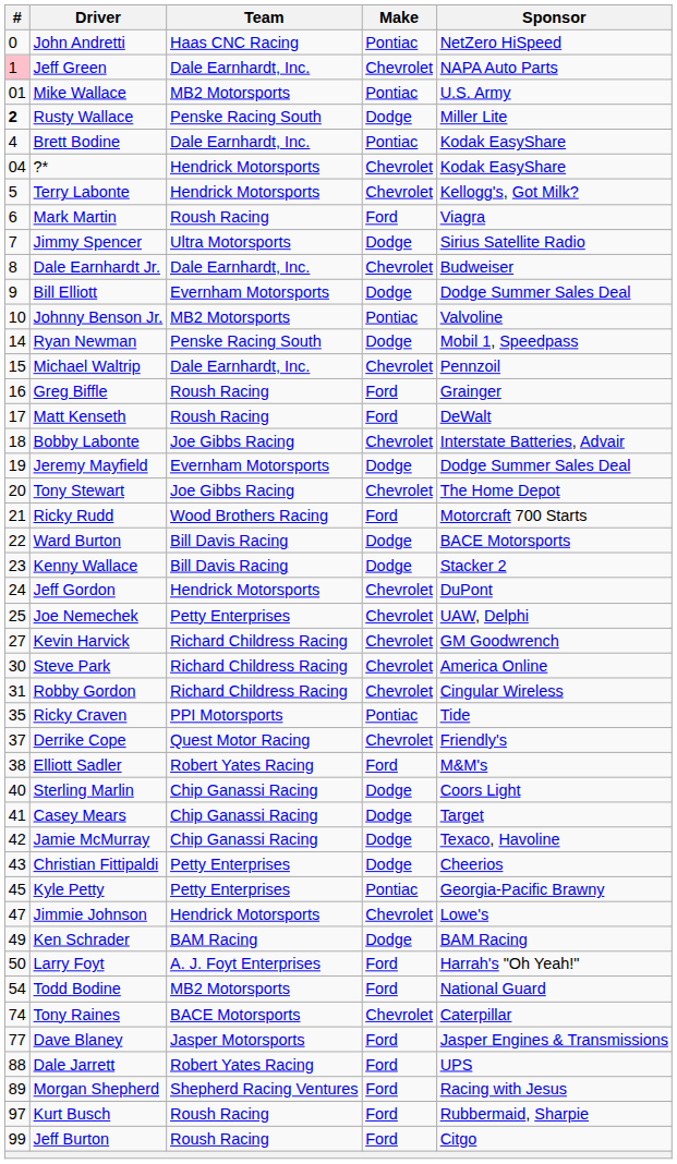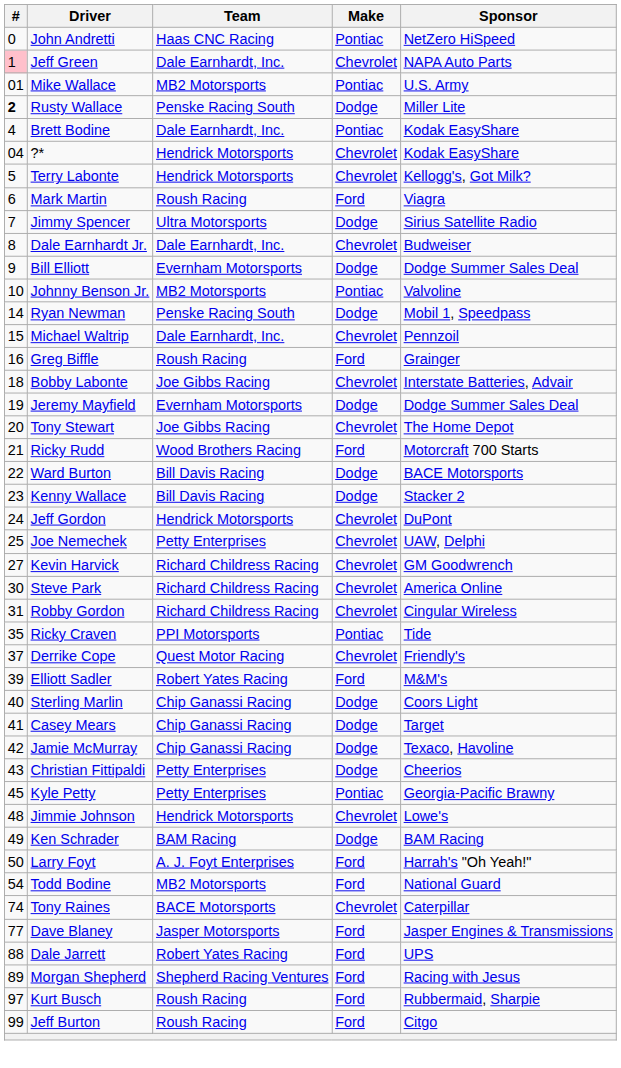 <table class="wikitable" style="font-size:95%">
 <tr>
 <th>#</th>
 <th>Driver</th>
 <th>Team</th>
 <th>Make</th>
 <th>Sponsor</th>
 </tr>
 <tr>
 <td>0</td>
 <td><a href='#'>John Andretti</a></td>
 <td><a href='#'>Haas CNC Racing</a></td>
 <td><a href='#'>Pontiac</a></td>
 <td><a href='#'>NetZero HiSpeed</a></td>
 </tr>
 <tr>
 <td style="background: pink;">1</td>
 <td><a href='#'>Jeff Green</a></td>
 <td><a href='#'>Dale Earnhardt, Inc.</a></td>
 <td><a href='#'>Chevrolet</a></td>
 <td><a href='#'>NAPA Auto Parts</a></td>
 </tr>
 <tr>
 <td>01</td>
 <td><a href='#'>Mike Wallace</a></td>
 <td><a href='#'>MB2 Motorsports</a></td>
 <td><a href='#'>Pontiac</a></td>
 <td><a href='#'>U.S. Army</a></td>
 </tr>
 <tr>
 <td><strong>2</strong></td>
 <td><a href='#'>Rusty Wallace</a></td>
 <td><a href='#'>Penske Racing South</a></td>
 <td><a href='#'>Dodge</a></td>
 <td><a href='#'>Miller Lite</a></td>
 </tr>
 <tr>
 <td>4</td>
 <td><a href='#'>Brett Bodine</a></td>
 <td><a href='#'>Dale Earnhardt, Inc.</a></td>
 <td><a href='#'>Pontiac</a></td>
 <td><a href='#'>Kodak EasyShare</a></td>
 </tr>
 <tr>
 <td>04</td>
 <td>?*</td>
 <td><a href='#'>Hendrick Motorsports</a></td>
 <td><a href='#'>Chevrolet</a></td>
 <td><a href='#'>Kodak EasyShare</a></td>
 </tr>
 <tr>
 <td>5</td>
 <td><a href='#'>Terry Labonte</a></td>
 <td><a href='#'>Hendrick Motorsports</a></td>
 <td><a href='#'>Chevrolet</a></td>
 <td><a href='#'>Kellogg's</a>, <a href='#'>Got Milk?</a></td>
 </tr>
 <tr>
 <td>6</td>
 <td><a href='#'>Mark Martin</a></td>
 <td><a href='#'>Roush Racing</a></td>
 <td><a href='#'>Ford</a></td>
 <td><a href='#'>Viagra</a></td>
 </tr>
 <tr>
 <td>7</td>
 <td><a href='#'>Jimmy Spencer</a></td>
 <td><a href='#'>Ultra Motorsports</a></td>
 <td><a href='#'>Dodge</a></td>
 <td><a href='#'>Sirius Satellite Radio</a></td>
 </tr>
 <tr>
 <td>8</td>
 <td><a href='#'>Dale Earnhardt Jr.</a></td>
 <td><a href='#'>Dale Earnhardt, Inc.</a></td>
 <td><a href='#'>Chevrolet</a></td>
 <td><a href='#'>Budweiser</a></td>
 </tr>
 <tr>
 <td>9</td>
 <td><a href='#'>Bill Elliott</a></td>
 <td><a href='#'>Evernham Motorsports</a></td>
 <td><a href='#'>Dodge</a></td>
 <td><a href='#'>Dodge Summer Sales Deal</a></td>
 </tr>
 <tr>
 <td>10</td>
 <td><a href='#'>Johnny Benson Jr.</a></td>
 <td><a href='#'>MB2 Motorsports</a></td>
 <td><a href='#'>Pontiac</a></td>
 <td><a href='#'>Valvoline</a></td>
 </tr>
 <tr>
 <td>14</td>
 <td><a href='#'>Ryan Newman</a></td>
 <td><a href='#'>Penske Racing South</a></td>
 <td><a href='#'>Dodge</a></td>
 <td><a href='#'>Mobil 1</a>, <a href='#'>Speedpass</a></td>
 </tr>
 <tr>
 <td>15</td>
 <td><a href='#'>Michael Waltrip</a></td>
 <td><a href='#'>Dale Earnhardt, Inc.</a></td>
 <td><a href='#'>Chevrolet</a></td>
 <td><a href='#'>Pennzoil</a></td>
 </tr>
 <tr>
 <td>16</td>
 <td><a href='#'>Greg Biffle</a></td>
 <td><a href='#'>Roush Racing</a></td>
 <td><a href='#'>Ford</a></td>
 <td><a href='#'>Grainger</a></td>
 </tr>
 <tr>
-<td>17</td>
-<td><a href='#'>Matt Kenseth</a></td>
-<td><a href='#'>Roush Racing</a></td>
-<td><a href='#'>Ford</a></td>
-<td><a href='#'>DeWalt</a></td>
-</tr>
-<tr>
 <td>18</td>
 <td><a href='#'>Bobby Labonte</a></td>
 <td><a href='#'>Joe Gibbs Racing</a></td>
 <td><a href='#'>Chevrolet</a></td>
 <td><a href='#'>Interstate Batteries</a>, <a href='#'>Advair</a></td>
 </tr>
 <tr>
 <td>19</td>
 <td><a href='#'>Jeremy Mayfield</a></td>
 <td><a href='#'>Evernham Motorsports</a></td>
 <td><a href='#'>Dodge</a></td>
 <td><a href='#'>Dodge Summer Sales Deal</a></td>
 </tr>
 <tr>
 <td>20</td>
 <td><a href='#'>Tony Stewart</a></td>
 <td><a href='#'>Joe Gibbs Racing</a></td>
 <td><a href='#'>Chevrolet</a></td>
 <td><a href='#'>The Home Depot</a></td>
 </tr>
 <tr>
 <td>21</td>
 <td><a href='#'>Ricky Rudd</a></td>
 <td><a href='#'>Wood Brothers Racing</a></td>
 <td><a href='#'>Ford</a></td>
 <td><a href='#'>Motorcraft</a> 700 Starts</td>
 </tr>
 <tr>
 <td>22</td>
 <td><a href='#'>Ward Burton</a></td>
 <td><a href='#'>Bill Davis Racing</a></td>
 <td><a href='#'>Dodge</a></td>
 <td><a href='#'>BACE Motorsports</a></td>
 </tr>
 <tr>
 <td>23</td>
 <td><a href='#'>Kenny Wallace</a></td>
 <td><a href='#'>Bill Davis Racing</a></td>
 <td><a href='#'>Dodge</a></td>
 <td><a href='#'>Stacker 2</a></td>
 </tr>
 <tr>
 <td>24</td>
 <td><a href='#'>Jeff Gordon</a></td>
 <td><a href='#'>Hendrick Motorsports</a></td>
 <td><a href='#'>Chevrolet</a></td>
 <td><a href='#'>DuPont</a></td>
 </tr>
 <tr>
 <td>25</td>
 <td><a href='#'>Joe Nemechek</a></td>
 <td><a href='#'>Petty Enterprises</a></td>
 <td><a href='#'>Chevrolet</a></td>
 <td><a href='#'>UAW</a>, <a href='#'>Delphi</a></td>
 </tr>
 <tr>
 <td>27</td>
 <td><a href='#'>Kevin Harvick</a></td>
 <td><a href='#'>Richard Childress Racing</a></td>
 <td><a href='#'>Chevrolet</a></td>
 <td><a href='#'>GM Goodwrench</a></td>
 </tr>
 <tr>
 <td>30</td>
 <td><a href='#'>Steve Park</a></td>
 <td><a href='#'>Richard Childress Racing</a></td>
 <td><a href='#'>Chevrolet</a></td>
 <td><a href='#'>America Online</a></td>
 </tr>
 <tr>
 <td>31</td>
 <td><a href='#'>Robby Gordon</a></td>
 <td><a href='#'>Richard Childress Racing</a></td>
 <td><a href='#'>Chevrolet</a></td>
 <td><a href='#'>Cingular Wireless</a></td>
 </tr>
 <tr>
 <td>35</td>
 <td><a href='#'>Ricky Craven</a></td>
 <td><a href='#'>PPI Motorsports</a></td>
 <td><a href='#'>Pontiac</a></td>
 <td><a href='#'>Tide</a></td>
 </tr>
 <tr>
 <td>37</td>
 <td><a href='#'>Derrike Cope</a></td>
 <td><a href='#'>Quest Motor Racing</a></td>
 <td><a href='#'>Chevrolet</a></td>
 <td><a href='#'>Friendly's</a></td>
 </tr>
 <tr>
-<td>38</td>
+<td>39</td>
 <td><a href='#'>Elliott Sadler</a></td>
 <td><a href='#'>Robert Yates Racing</a></td>
 <td><a href='#'>Ford</a></td>
 <td><a href='#'>M&M's</a></td>
 </tr>
 <tr>
 <td>40</td>
 <td><a href='#'>Sterling Marlin</a></td>
 <td><a href='#'>Chip Ganassi Racing</a></td>
 <td><a href='#'>Dodge</a></td>
 <td><a href='#'>Coors Light</a></td>
 </tr>
 <tr>
 <td>41</td>
 <td><a href='#'>Casey Mears</a></td>
 <td><a href='#'>Chip Ganassi Racing</a></td>
 <td><a href='#'>Dodge</a></td>
 <td><a href='#'>Target</a></td>
 </tr>
 <tr>
 <td>42</td>
 <td><a href='#'>Jamie McMurray</a></td>
 <td><a href='#'>Chip Ganassi Racing</a></td>
 <td><a href='#'>Dodge</a></td>
 <td><a href='#'>Texaco</a>, <a href='#'>Havoline</a></td>
 </tr>
 <tr>
 <td>43</td>
 <td><a href='#'>Christian Fittipaldi</a></td>
 <td><a href='#'>Petty Enterprises</a></td>
 <td><a href='#'>Dodge</a></td>
 <td><a href='#'>Cheerios</a></td>
 </tr>
 <tr>
 <td>45</td>
 <td><a href='#'>Kyle Petty</a></td>
 <td><a href='#'>Petty Enterprises</a></td>
 <td><a href='#'>Pontiac</a></td>
 <td><a href='#'>Georgia-Pacific Brawny</a></td>
 </tr>
 <tr>
-<td>47</td>
+<td>48</td>
 <td><a href='#'>Jimmie Johnson</a></td>
 <td><a href='#'>Hendrick Motorsports</a></td>
 <td><a href='#'>Chevrolet</a></td>
 <td><a href='#'>Lowe's</a></td>
 </tr>
 <tr>
 <td>49</td>
 <td><a href='#'>Ken Schrader</a></td>
 <td><a href='#'>BAM Racing</a></td>
 <td><a href='#'>Dodge</a></td>
 <td><a href='#'>BAM Racing</a></td>
 </tr>
 <tr>
 <td>50</td>
 <td><a href='#'>Larry Foyt</a></td>
 <td><a href='#'>A. J. Foyt Enterprises</a></td>
 <td><a href='#'>Ford</a></td>
 <td><a href='#'>Harrah's</a> "Oh Yeah!"</td>
 </tr>
 <tr>
 <td>54</td>
 <td><a href='#'>Todd Bodine</a></td>
 <td><a href='#'>MB2 Motorsports</a></td>
 <td><a href='#'>Ford</a></td>
 <td><a href='#'>National Guard</a></td>
 </tr>
 <tr>
 <td>74</td>
 <td><a href='#'>Tony Raines</a></td>
 <td><a href='#'>BACE Motorsports</a></td>
 <td><a href='#'>Chevrolet</a></td>
 <td><a href='#'>Caterpillar</a></td>
 </tr>
 <tr>
 <td>77</td>
 <td><a href='#'>Dave Blaney</a></td>
 <td><a href='#'>Jasper Motorsports</a></td>
 <td><a href='#'>Ford</a></td>
 <td><a href='#'>Jasper Engines & Transmissions</a></td>
 </tr>
 <tr>
 <td>88</td>
 <td><a href='#'>Dale Jarrett</a></td>
 <td><a href='#'>Robert Yates Racing</a></td>
 <td><a href='#'>Ford</a></td>
 <td><a href='#'>UPS</a></td>
 </tr>
 <tr>
 <td>89</td>
 <td><a href='#'>Morgan Shepherd</a></td>
 <td><a href='#'>Shepherd Racing Ventures</a></td>
 <td><a href='#'>Ford</a></td>
 <td><a href='#'>Racing with Jesus</a></td>
 </tr>
 <tr>
 <td>97</td>
 <td><a href='#'>Kurt Busch</a></td>
 <td><a href='#'>Roush Racing</a></td>
 <td><a href='#'>Ford</a></td>
 <td><a href='#'>Rubbermaid</a>, <a href='#'>Sharpie</a></td>
 </tr>
 <tr>
 <td>99</td>
 <td><a href='#'>Jeff Burton</a></td>
 <td><a href='#'>Roush Racing</a></td>
 <td><a href='#'>Ford</a></td>
 <td><a href='#'>Citgo</a></td>
 </tr>
 <tr>
 <th colspan="5"></th>
 </tr>
 </table>
